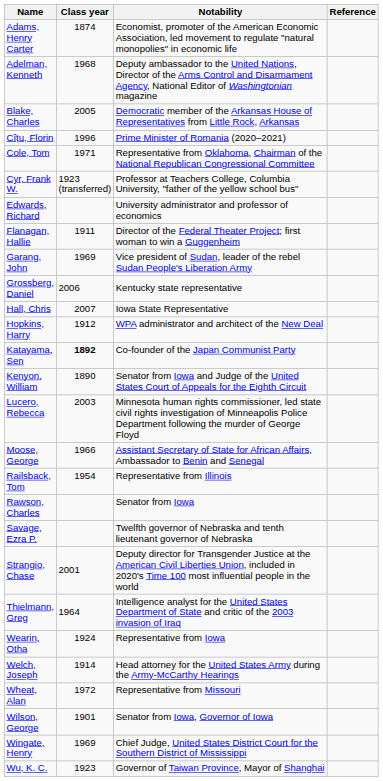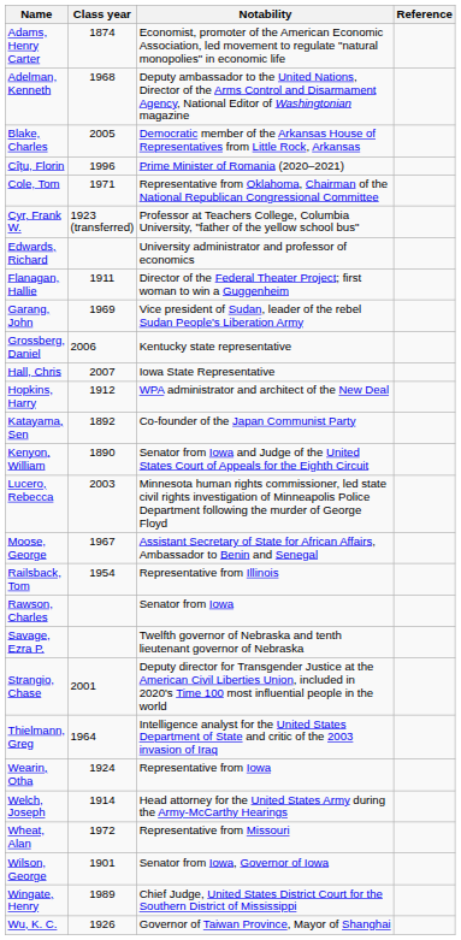 <table class="wikitable sortable" style="width:100%">
 <tr>
 <th width="*">Name</th>
 <th width="10%">Class year</th>
 <th width="65%">Notability</th>
 <th width="*">Reference</th>
 </tr>
 <tr valign="top">
 <td><a href='#'>Adams, Henry Carter</a></td>
 <td align="center">1874</td>
 <td>Economist, promoter of the American Economic Association, led movement to regulate "natural monopolies" in economic life</td>
 <td align="center"></td>
 </tr>
 <tr valign="top">
 <td><a href='#'>Adelman, Kenneth</a></td>
 <td align="center">1968</td>
 <td>Deputy ambassador to the <a href='#'>United Nations</a>, Director of the <a href='#'>Arms Control and Disarmament Agency</a>, National Editor of <em><a href='#'>Washingtonian</a></em> magazine</td>
 <td align="center"></td>
 </tr>
 <tr valign="top">
 <td><a href='#'>Blake, Charles</a></td>
 <td align="center">2005</td>
 <td><a href='#'>Democratic</a> member of the <a href='#'>Arkansas House of Representatives</a> from <a href='#'>Little Rock</a>, <a href='#'>Arkansas</a></td>
 <td align="center"></td>
 </tr>
 <tr valign="top">
 <td><a href='#'>Cîțu, Florin</a></td>
 <td align="center">1996</td>
 <td><a href='#'>Prime Minister of Romania</a> (2020–2021)</td>
 <td align="center"></td>
 </tr>
 <tr valign="top">
 <td><a href='#'>Cole, Tom</a></td>
 <td align="center">1971</td>
 <td>Representative from <a href='#'>Oklahoma</a>, <a href='#'>Chairman</a> of the <a href='#'>National Republican Congressional Committee</a></td>
 <td align="center"></td>
 </tr>
 <tr>
 <td><a href='#'>Cyr, Frank W.</a></td>
 <td>1923 (transferred)</td>
 <td>Professor at Teachers College, Columbia University, "father of the yellow school bus"</td>
 <td></td>
 </tr>
 <tr>
 <td><a href='#'>Edwards, Richard</a></td>
 <td></td>
 <td>University administrator and professor of economics</td>
 <td></td>
 </tr>
 <tr valign="top">
 <td><a href='#'>Flanagan, Hallie</a></td>
 <td align="center">1911</td>
 <td>Director of the <a href='#'>Federal Theater Project</a>; first woman to win a <a href='#'>Guggenheim</a></td>
 <td align="center"></td>
 </tr>
 <tr valign="top">
 <td><a href='#'>Garang, John</a></td>
 <td align="center">1969</td>
 <td>Vice president of <a href='#'>Sudan</a>, leader of the rebel <a href='#'>Sudan People's Liberation Army</a></td>
 <td align="center"></td>
 </tr>
 <tr>
 <td><a href='#'>Grossberg, Daniel</a></td>
 <td>2006</td>
 <td>Kentucky state representative</td>
 <td></td>
 </tr>
 <tr valign="top">
 <td><a href='#'>Hall, Chris</a></td>
 <td align="center">2007</td>
 <td>Iowa State Representative</td>
 <td align="center"></td>
 </tr>
 <tr valign="top">
 <td><a href='#'>Hopkins, Harry</a></td>
 <td align="center">1912</td>
 <td><a href='#'>WPA</a> administrator and architect of the <a href='#'>New Deal</a></td>
 <td align="center"></td>
 </tr>
 <tr valign="top">
 <td><a href='#'>Katayama, Sen</a></td>
-<td align="center"><strong>1892</strong></td>
+<td align="center">1892</td>
 <td>Co-founder of the <a href='#'>Japan Communist Party</a></td>
 <td align="center"></td>
 </tr>
 <tr valign="top">
 <td><a href='#'>Kenyon, William</a></td>
 <td align="center">1890</td>
 <td>Senator from <a href='#'>Iowa</a> and Judge of the <a href='#'>United States Court of Appeals for the Eighth Circuit</a></td>
 <td align="center"></td>
 </tr>
 <tr valign="top">
 <td><a href='#'>Lucero, Rebecca</a></td>
 <td align="center">2003</td>
 <td>Minnesota human rights commissioner, led state civil rights investigation of Minneapolis Police Department following the murder of George Floyd</td>
 <td align="center"></td>
 </tr>
 <tr valign="top">
 <td><a href='#'>Moose, George</a></td>
-<td align="center">1966</td>
+<td align="center">1967</td>
 <td><a href='#'>Assistant Secretary of State for African Affairs</a>, Ambassador to <a href='#'>Benin</a> and <a href='#'>Senegal</a></td>
 <td align="center"></td>
 </tr>
 <tr valign="top">
 <td><a href='#'>Railsback, Tom</a></td>
 <td align="center">1954</td>
 <td>Representative from <a href='#'>Illinois</a></td>
 <td align="center"></td>
 </tr>
 <tr valign="top">
 <td><a href='#'>Rawson, Charles</a></td>
 <td align="center"></td>
 <td>Senator from <a href='#'>Iowa</a></td>
 <td align="center"></td>
 </tr>
 <tr valign="top">
 <td><a href='#'>Savage, Ezra P.</a></td>
 <td align="center"></td>
 <td>Twelfth governor of Nebraska and tenth lieutenant governor of Nebraska</td>
 <td align="center"></td>
 </tr>
 <tr>
 <td><a href='#'>Strangio, Chase</a></td>
 <td>2001</td>
 <td>Deputy director for Transgender Justice at the <a href='#'>American Civil Liberties Union</a>, included in 2020's <a href='#'>Time 100</a> most influential people in the world</td>
 <td></td>
 </tr>
 <tr>
 <td><a href='#'>Thielmann, Greg</a></td>
 <td>1964</td>
 <td>Intelligence analyst for the <a href='#'>United States Department of State</a> and critic of the <a href='#'>2003 invasion of Iraq</a></td>
 <td></td>
 </tr>
 <tr valign="top">
 <td><a href='#'>Wearin, Otha</a></td>
 <td align="center">1924</td>
 <td>Representative from <a href='#'>Iowa</a></td>
 <td align="center"></td>
 </tr>
 <tr valign="top">
 <td><a href='#'>Welch, Joseph</a></td>
 <td align="center">1914</td>
 <td>Head attorney for the <a href='#'>United States Army</a> during the <a href='#'>Army-McCarthy Hearings</a></td>
 <td align="center"></td>
 </tr>
 <tr valign="top">
 <td><a href='#'>Wheat, Alan</a></td>
 <td align="center">1972</td>
 <td>Representative from <a href='#'>Missouri</a></td>
 <td align="center"></td>
 </tr>
 <tr valign="top">
 <td><a href='#'>Wilson, George</a></td>
 <td align="center">1901</td>
 <td>Senator from <a href='#'>Iowa</a>, <a href='#'>Governor of Iowa</a></td>
 <td align="center"></td>
 </tr>
 <tr valign="top">
 <td><a href='#'>Wingate, Henry</a></td>
-<td align="center">1969</td>
+<td align="center">1989</td>
 <td>Chief Judge, <a href='#'>United States District Court for the Southern District of Mississippi</a></td>
 <td align="center"></td>
 </tr>
 <tr valign="top">
 <td><a href='#'>Wu, K. C.</a></td>
-<td align="center">1923</td>
+<td align="center">1926</td>
 <td>Governor of <a href='#'>Taiwan Province</a>, Mayor of <a href='#'>Shanghai</a></td>
 <td align="center"></td>
 </tr>
 </table>
